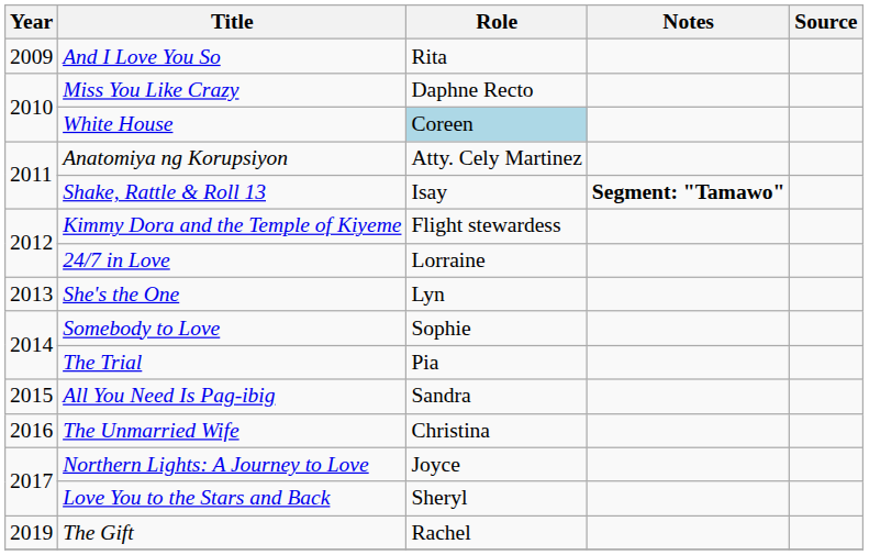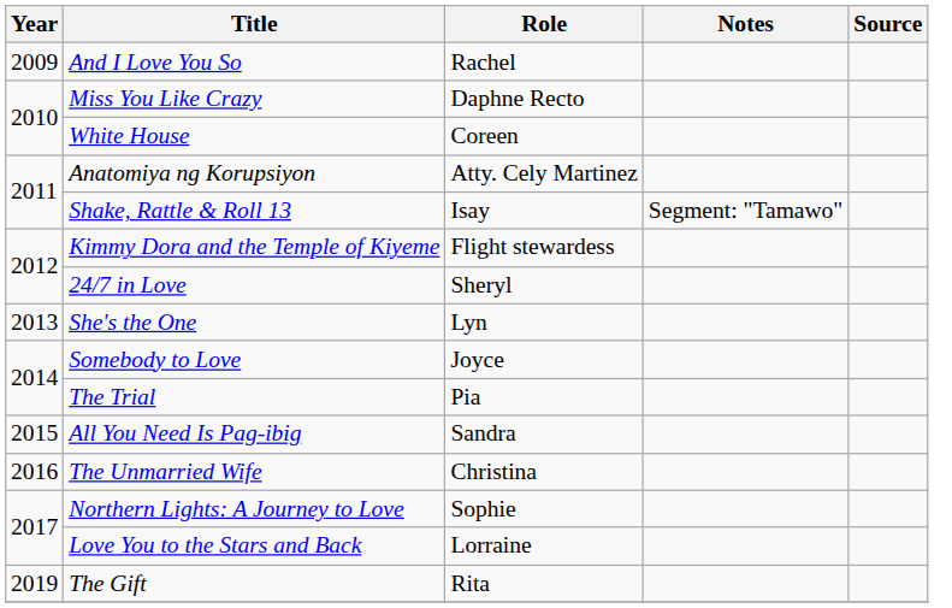 <table class="wikitable sortable">
 <tr>
 <th>Year</th>
 <th>Title</th>
 <th>Role</th>
 <th class="unsortable">Notes</th>
 <th class="unsortable">Source</th>
 </tr>
 <tr>
 <td>2009</td>
 <td><em><a href='#'>And I Love You So</a></em></td>
-<td>Rita</td>
+<td>Rachel</td>
 <td></td>
 <td></td>
 </tr>
 <tr>
 <td rowspan="2">2010</td>
 <td><em><a href='#'>Miss You Like Crazy</a></em></td>
 <td>Daphne Recto</td>
 <td></td>
 <td></td>
 </tr>
 <tr>
 <td><em><a href='#'>White House</a></em></td>
-<td style="background: lightblue;">Coreen</td>
+<td>Coreen</td>
 <td></td>
 <td></td>
 </tr>
 <tr>
 <td rowspan="2">2011</td>
 <td><em>Anatomiya ng Korupsiyon</em></td>
 <td>Atty. Cely Martinez</td>
 <td></td>
 <td></td>
 </tr>
 <tr>
 <td><em><a href='#'>Shake, Rattle & Roll 13</a></em></td>
 <td>Isay</td>
-<td><strong>Segment: "Tamawo"</strong></td>
+<td>Segment: "Tamawo"</td>
 <td></td>
 </tr>
 <tr>
 <td rowspan="2">2012</td>
 <td><em><a href='#'>Kimmy Dora and the Temple of Kiyeme</a></em></td>
 <td>Flight stewardess</td>
 <td></td>
 <td></td>
 </tr>
 <tr>
 <td><em><a href='#'>24/7 in Love</a></em></td>
-<td>Lorraine</td>
+<td>Sheryl</td>
 <td></td>
 <td></td>
 </tr>
 <tr>
 <td>2013</td>
 <td><em><a href='#'>She's the One</a></em></td>
 <td>Lyn</td>
 <td></td>
 <td></td>
 </tr>
 <tr>
 <td rowspan="2">2014</td>
 <td><em><a href='#'>Somebody to Love</a></em></td>
-<td>Sophie</td>
+<td>Joyce</td>
 <td></td>
 <td></td>
 </tr>
 <tr>
 <td><em><a href='#'>The Trial</a></em></td>
 <td>Pia</td>
 <td></td>
 <td></td>
 </tr>
 <tr>
 <td>2015</td>
 <td><em><a href='#'>All You Need Is Pag-ibig</a></em></td>
 <td>Sandra</td>
 <td></td>
 <td></td>
 </tr>
 <tr>
 <td>2016</td>
 <td><em><a href='#'>The Unmarried Wife</a></em></td>
 <td>Christina</td>
 <td></td>
 <td></td>
 </tr>
 <tr>
 <td rowspan="2">2017</td>
 <td><em><a href='#'>Northern Lights: A Journey to Love</a></em></td>
-<td>Joyce</td>
+<td>Sophie</td>
 <td></td>
 <td></td>
 </tr>
 <tr>
 <td><em><a href='#'>Love You to the Stars and Back</a></em></td>
-<td>Sheryl</td>
+<td>Lorraine</td>
 <td></td>
 <td></td>
 </tr>
 <tr>
 <td>2019</td>
 <td><em>The Gift</em></td>
-<td>Rachel</td>
+<td>Rita</td>
 <td></td>
 <td></td>
 </tr>
 <tr>
 </tr>
 </table>
